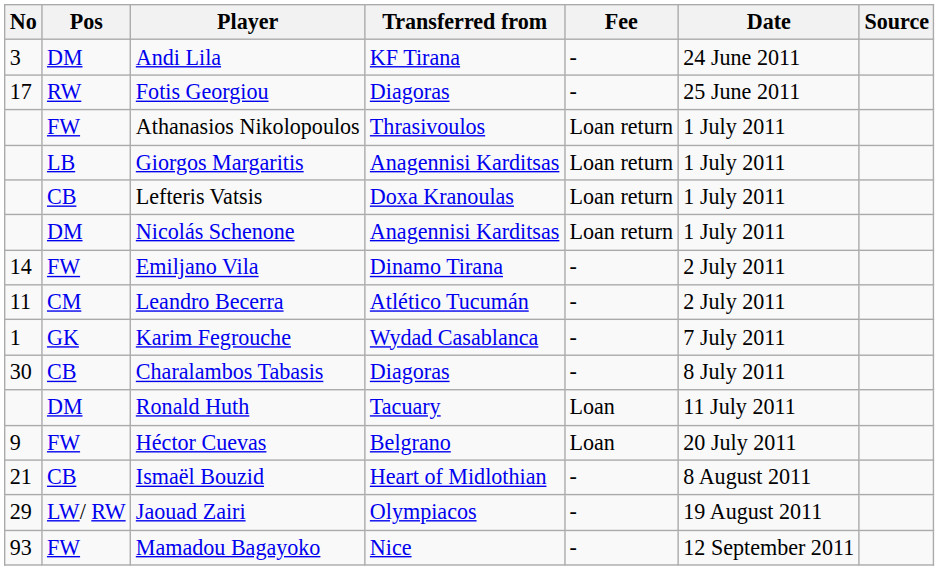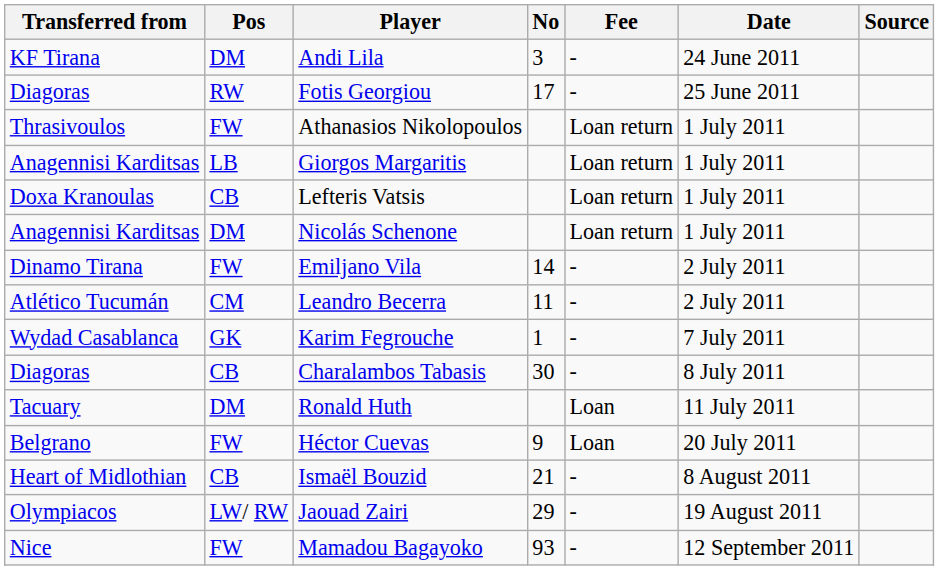 <table class="wikitable">
 <tr>
-<th>No</th>
+<th>Transferred from</th>
 <th>Pos</th>
 <th>Player</th>
-<th>Transferred from</th>
+<th>No</th>
 <th>Fee</th>
 <th>Date</th>
 <th>Source</th>
 </tr>
 <tr>
-<td>3</td>
+<td><a href='#'>KF Tirana</a></td>
 <td><a href='#'>DM</a></td>
 <td><a href='#'>Andi Lila</a></td>
-<td><a href='#'>KF Tirana</a></td>
+<td>3</td>
 <td>-</td>
 <td>24 June 2011</td>
 <td></td>
 </tr>
 <tr>
-<td>17</td>
+<td><a href='#'>Diagoras</a></td>
 <td><a href='#'>RW</a></td>
 <td><a href='#'>Fotis Georgiou</a></td>
-<td><a href='#'>Diagoras</a></td>
+<td>17</td>
 <td>-</td>
 <td>25 June 2011</td>
 <td></td>
 </tr>
 <tr>
-<td></td>
+<td><a href='#'>Thrasivoulos</a></td>
 <td><a href='#'>FW</a></td>
 <td>Athanasios Nikolopoulos</td>
-<td><a href='#'>Thrasivoulos</a></td>
+<td></td>
 <td>Loan return</td>
 <td>1 July 2011</td>
 <td></td>
 </tr>
 <tr>
-<td></td>
+<td><a href='#'>Anagennisi Karditsas</a></td>
 <td><a href='#'>LB</a></td>
 <td><a href='#'>Giorgos Margaritis</a></td>
-<td><a href='#'>Anagennisi Karditsas</a></td>
+<td></td>
 <td>Loan return</td>
 <td>1 July 2011</td>
 <td></td>
 </tr>
 <tr>
-<td></td>
+<td><a href='#'>Doxa Kranoulas</a></td>
 <td><a href='#'>CB</a></td>
 <td>Lefteris Vatsis</td>
-<td><a href='#'>Doxa Kranoulas</a></td>
+<td></td>
 <td>Loan return</td>
 <td>1 July 2011</td>
 <td></td>
 </tr>
 <tr>
-<td></td>
+<td><a href='#'>Anagennisi Karditsas</a></td>
 <td><a href='#'>DM</a></td>
 <td><a href='#'>Nicolás Schenone</a></td>
-<td><a href='#'>Anagennisi Karditsas</a></td>
+<td></td>
 <td>Loan return</td>
 <td>1 July 2011</td>
 <td></td>
 </tr>
 <tr>
-<td>14</td>
+<td><a href='#'>Dinamo Tirana</a></td>
 <td><a href='#'>FW</a></td>
 <td><a href='#'>Emiljano Vila</a></td>
-<td><a href='#'>Dinamo Tirana</a></td>
+<td>14</td>
 <td>-</td>
 <td>2 July 2011</td>
 <td></td>
 </tr>
 <tr>
-<td>11</td>
+<td><a href='#'>Atlético Tucumán</a></td>
 <td><a href='#'>CM</a></td>
 <td><a href='#'>Leandro Becerra</a></td>
-<td><a href='#'>Atlético Tucumán</a></td>
+<td>11</td>
 <td>-</td>
 <td>2 July 2011</td>
 <td></td>
 </tr>
 <tr>
-<td>1</td>
+<td><a href='#'>Wydad Casablanca</a></td>
 <td><a href='#'>GK</a></td>
 <td><a href='#'>Karim Fegrouche</a></td>
-<td><a href='#'>Wydad Casablanca</a></td>
+<td>1</td>
 <td>-</td>
 <td>7 July 2011</td>
 <td></td>
 </tr>
 <tr>
-<td>30</td>
+<td><a href='#'>Diagoras</a></td>
 <td><a href='#'>CB</a></td>
 <td><a href='#'>Charalambos Tabasis</a></td>
-<td><a href='#'>Diagoras</a></td>
+<td>30</td>
 <td>-</td>
 <td>8 July 2011</td>
 <td></td>
 </tr>
 <tr>
-<td></td>
+<td><a href='#'>Tacuary</a></td>
 <td><a href='#'>DM</a></td>
 <td><a href='#'>Ronald Huth</a></td>
-<td><a href='#'>Tacuary</a></td>
+<td></td>
 <td>Loan</td>
 <td>11 July 2011</td>
 <td></td>
 </tr>
 <tr>
-<td>9</td>
+<td><a href='#'>Belgrano</a></td>
 <td><a href='#'>FW</a></td>
 <td><a href='#'>Héctor Cuevas</a></td>
-<td><a href='#'>Belgrano</a></td>
+<td>9</td>
 <td>Loan</td>
 <td>20 July 2011</td>
 <td></td>
 </tr>
 <tr>
-<td>21</td>
+<td><a href='#'>Heart of Midlothian</a></td>
 <td><a href='#'>CB</a></td>
 <td><a href='#'>Ismaël Bouzid</a></td>
-<td><a href='#'>Heart of Midlothian</a></td>
+<td>21</td>
 <td>-</td>
 <td>8 August 2011</td>
 <td></td>
 </tr>
 <tr>
-<td>29</td>
+<td><a href='#'>Olympiacos</a></td>
 <td><a href='#'>LW</a>/ <a href='#'>RW</a></td>
 <td><a href='#'>Jaouad Zairi</a></td>
-<td><a href='#'>Olympiacos</a></td>
+<td>29</td>
 <td>-</td>
 <td>19 August 2011</td>
 <td></td>
 </tr>
 <tr>
-<td>93</td>
+<td><a href='#'>Nice</a></td>
 <td><a href='#'>FW</a></td>
 <td><a href='#'>Mamadou Bagayoko</a></td>
-<td><a href='#'>Nice</a></td>
+<td>93</td>
 <td>-</td>
 <td>12 September 2011</td>
 <td></td>
 </tr>
 </table>
